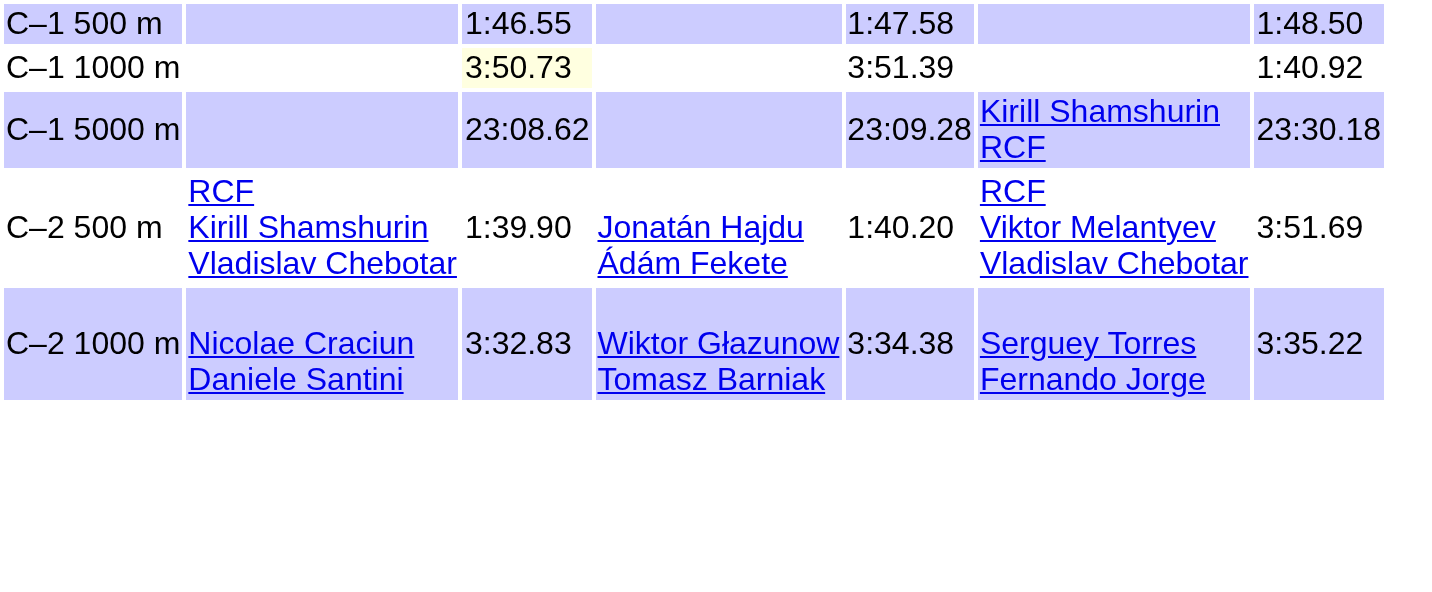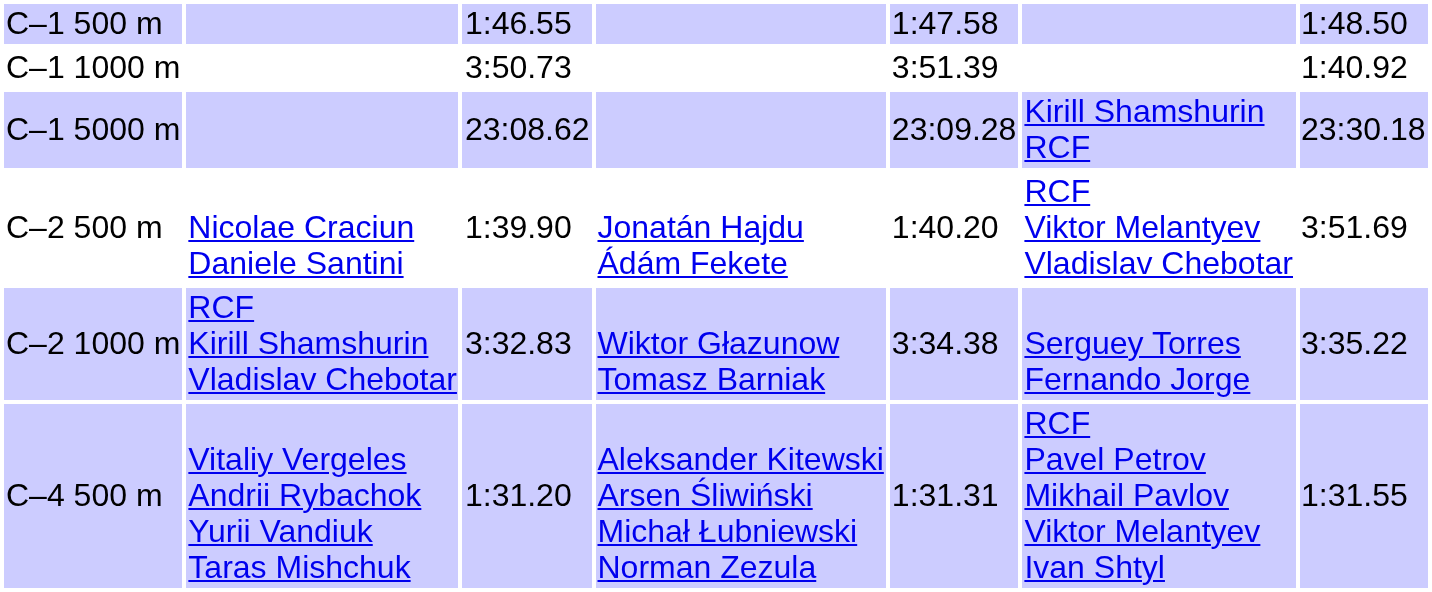 <table>
 <tr bgcolor=ccccff>
 <td>C–1 500 m<br></td>
 <td></td>
 <td>1:46.55</td>
 <td></td>
 <td>1:47.58</td>
 <td><br></td>
 <td>1:48.50</td>
 </tr>
 <tr>
 <td>C–1 1000 m<br></td>
 <td></td>
-<td style="background: lightyellow;">3:50.73</td>
+<td>3:50.73</td>
 <td></td>
 <td>3:51.39</td>
 <td></td>
 <td>1:40.92</td>
 </tr>
 <tr bgcolor=ccccff>
 <td>C–1 5000 m<br></td>
 <td></td>
 <td>23:08.62</td>
 <td></td>
 <td>23:09.28</td>
 <td><a href='#'>Kirill Shamshurin</a><br> <a href='#'>RCF</a></td>
 <td>23:30.18</td>
 </tr>
 <tr>
 <td>C–2 500 m<br></td>
-<td> <a href='#'>RCF</a><br><a href='#'>Kirill Shamshurin</a><br><a href='#'>Vladislav Chebotar</a></td>
+<td><br><a href='#'>Nicolae Craciun</a><br><a href='#'>Daniele Santini</a></td>
 <td>1:39.90</td>
 <td><br><a href='#'>Jonatán Hajdu</a><br><a href='#'>Ádám Fekete</a></td>
 <td>1:40.20</td>
 <td> <a href='#'>RCF</a><br><a href='#'>Viktor Melantyev</a><br><a href='#'>Vladislav Chebotar</a></td>
 <td>3:51.69</td>
 </tr>
 <tr bgcolor=ccccff>
 <td>C–2 1000 m<br></td>
-<td><br><a href='#'>Nicolae Craciun</a><br><a href='#'>Daniele Santini</a></td>
+<td> <a href='#'>RCF</a><br><a href='#'>Kirill Shamshurin</a><br><a href='#'>Vladislav Chebotar</a></td>
 <td>3:32.83</td>
 <td><br><a href='#'>Wiktor Głazunow</a><br><a href='#'>Tomasz Barniak</a></td>
 <td>3:34.38</td>
 <td><br><a href='#'>Serguey Torres</a><br><a href='#'>Fernando Jorge</a></td>
 <td>3:35.22</td>
 </tr>
+<tr bgcolor=ccccff>
+<td>C–4 500 m<br></td>
+<td><br><a href='#'>Vitaliy Vergeles</a><br><a href='#'>Andrii Rybachok</a><br><a href='#'>Yurii Vandiuk</a><br><a href='#'>Taras Mishchuk</a></td>
+<td>1:31.20</td>
+<td><br><a href='#'>Aleksander Kitewski</a><br><a href='#'>Arsen Śliwiński</a><br><a href='#'>Michał Łubniewski</a><br><a href='#'>Norman Zezula</a></td>
+<td>1:31.31</td>
+<td> <a href='#'>RCF</a><br><a href='#'>Pavel Petrov</a><br><a href='#'>Mikhail Pavlov</a><br><a href='#'>Viktor Melantyev</a><br><a href='#'>Ivan Shtyl</a></td>
+<td>1:31.55</td>
+</tr>
 </table>
